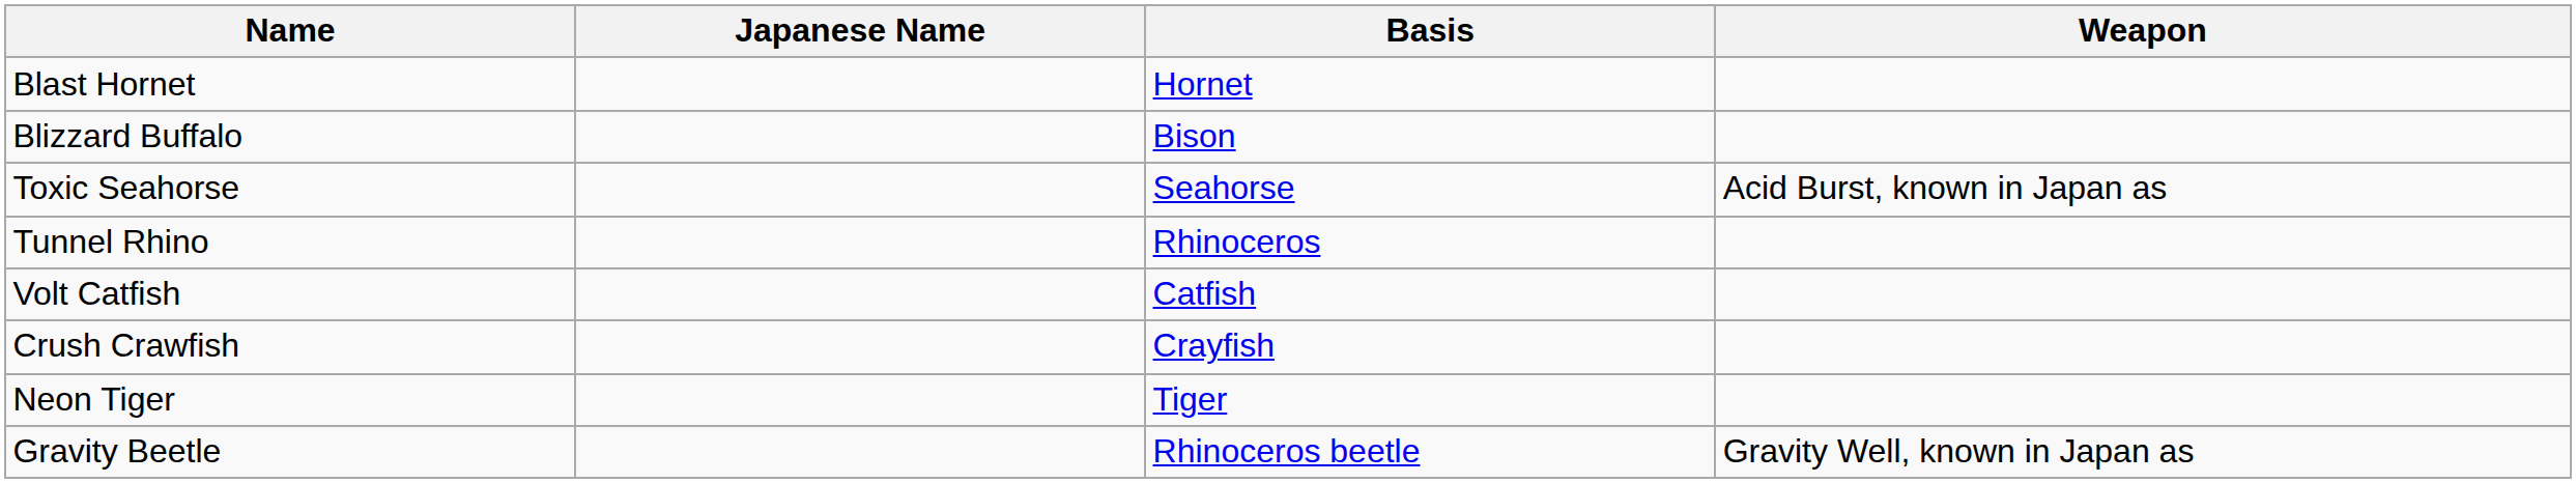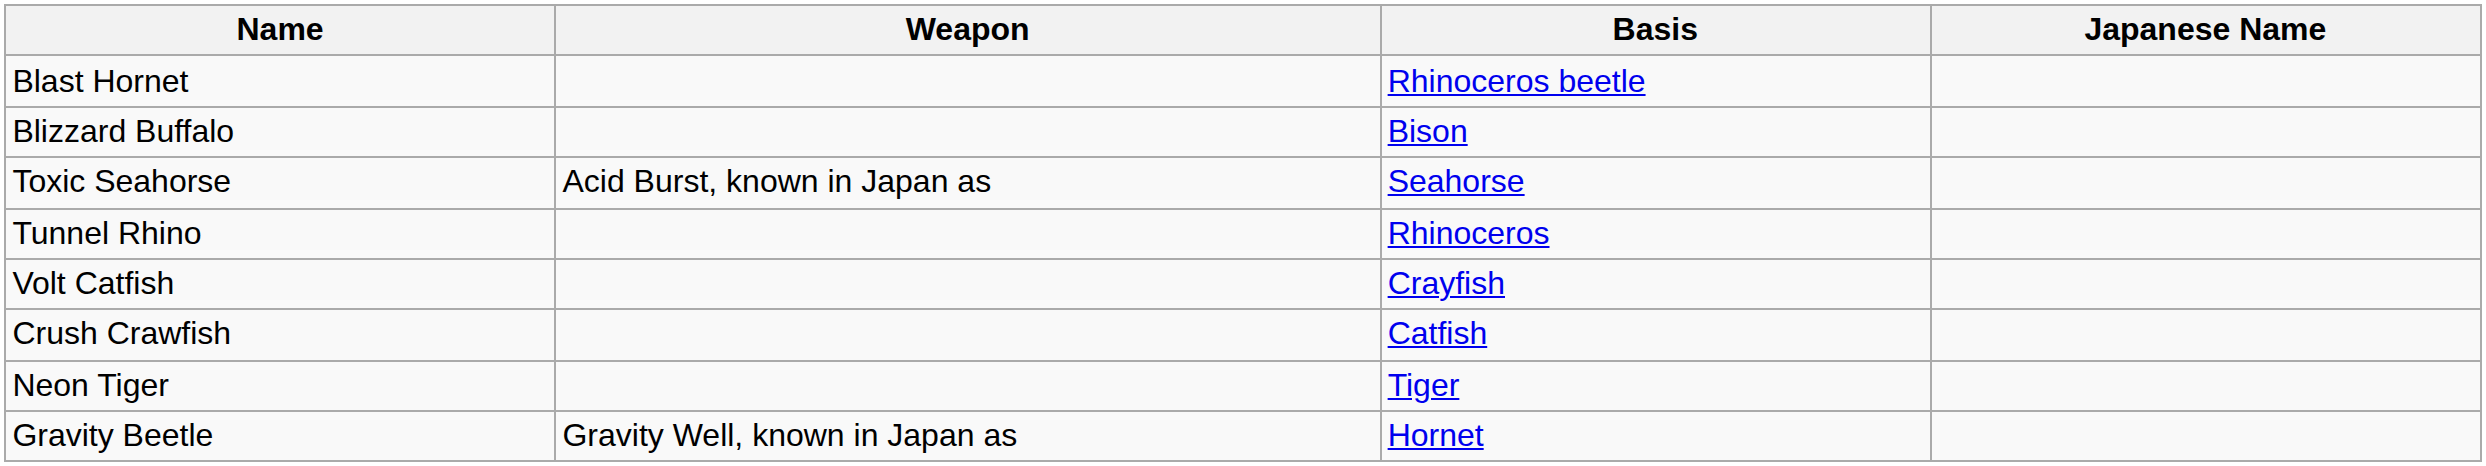 <table class="wikitable" style="width:98%;">
 <tr>
 <th style="width:10%;">Name</th>
+<th style="width:15%;">Weapon</th>
+<th style="width:10%;">Basis</th>
 <th style="width:10%;">Japanese Name</th>
-<th style="width:10%;">Basis</th>
-<th style="width:15%;">Weapon</th>
 </tr>
 <tr>
 <td>Blast Hornet</td>
 <td></td>
-<td><a href='#'>Hornet</a></td>
+<td><a href='#'>Rhinoceros beetle</a></td>
 <td></td>
 </tr>
 <tr>
 <td>Blizzard Buffalo</td>
 <td></td>
 <td><a href='#'>Bison</a></td>
 <td></td>
 </tr>
 <tr>
 <td>Toxic Seahorse</td>
+<td>Acid Burst, known in Japan as </td>
+<td><a href='#'>Seahorse</a></td>
 <td></td>
-<td><a href='#'>Seahorse</a></td>
-<td>Acid Burst, known in Japan as </td>
 </tr>
 <tr>
 <td>Tunnel Rhino</td>
 <td></td>
 <td><a href='#'>Rhinoceros</a></td>
 <td></td>
 </tr>
 <tr>
 <td>Volt Catfish</td>
 <td></td>
-<td><a href='#'>Catfish</a></td>
+<td><a href='#'>Crayfish</a></td>
 <td></td>
 </tr>
 <tr>
 <td>Crush Crawfish</td>
 <td></td>
-<td><a href='#'>Crayfish</a></td>
+<td><a href='#'>Catfish</a></td>
 <td></td>
 </tr>
 <tr>
 <td>Neon Tiger</td>
 <td></td>
 <td><a href='#'>Tiger</a></td>
 <td></td>
 </tr>
 <tr>
 <td>Gravity Beetle</td>
+<td>Gravity Well, known in Japan as </td>
+<td><a href='#'>Hornet</a></td>
 <td></td>
-<td><a href='#'>Rhinoceros beetle</a></td>
-<td>Gravity Well, known in Japan as </td>
 </tr>
 </table>
